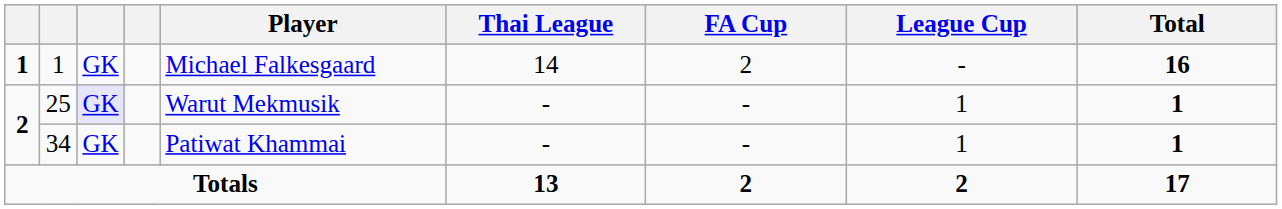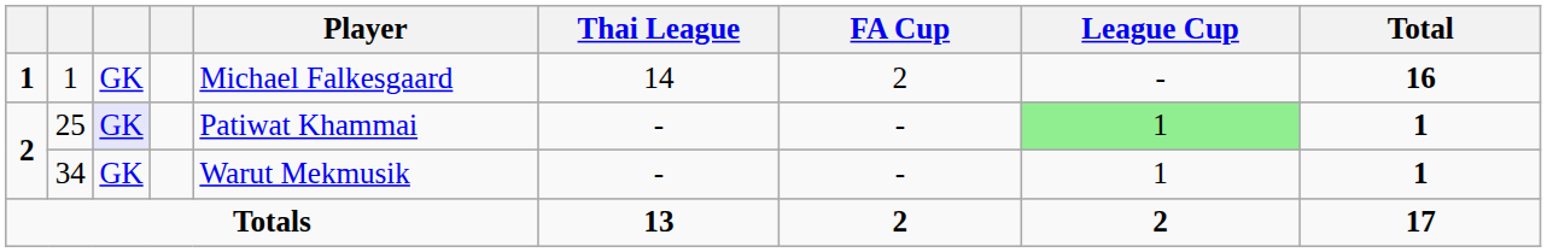 <table class="wikitable" style="text-align:center">
 <tr>
 <th width=15></th>
 <th width=15></th>
 <th width=15></th>
 <th width=15></th>
 <th width=175>Player</th>
 <th width=120><a href='#'>Thai League</a></th>
 <th width=120><a href='#'>FA Cup</a></th>
 <th width=140><a href='#'>League Cup</a></th>
 <th width=120>Total</th>
 </tr>
 <tr>
 <td><strong>1</strong></td>
 <td>1</td>
 <td><a href='#'>GK</a></td>
 <td></td>
 <td align=left><a href='#'>Michael Falkesgaard</a></td>
 <td>14</td>
 <td>2</td>
 <td>-</td>
 <td><strong>16</strong></td>
 </tr>
 <tr>
 <td rowspan=2><strong>2</strong></td>
 <td>25</td>
 <td style="background: lavender;"><a href='#'>GK</a></td>
 <td></td>
-<td align=left><a href='#'>Warut Mekmusik</a></td>
+<td align=left><a href='#'>Patiwat Khammai</a></td>
 <td>-</td>
 <td>-</td>
-<td>1</td>
+<td style="background: lightgreen;">1</td>
 <td><strong>1</strong></td>
 </tr>
 <tr>
 <td>34</td>
 <td><a href='#'>GK</a></td>
 <td></td>
-<td align=left><a href='#'>Patiwat Khammai</a></td>
+<td align=left><a href='#'>Warut Mekmusik</a></td>
 <td>-</td>
 <td>-</td>
 <td>1</td>
 <td><strong>1</strong></td>
 </tr>
 <tr>
 <td colspan=5><strong>Totals</strong></td>
 <td><strong>13</strong></td>
 <td><strong>2</strong></td>
 <td><strong>2</strong></td>
 <td><strong>17</strong></td>
 </tr>
 </table>
